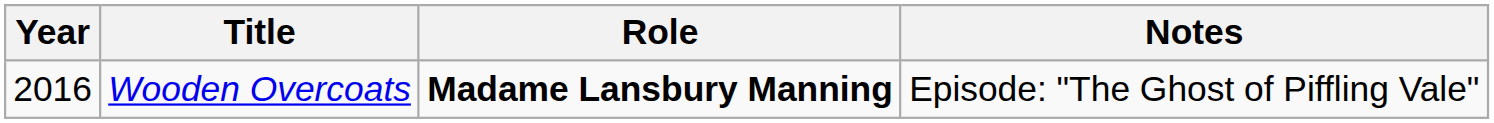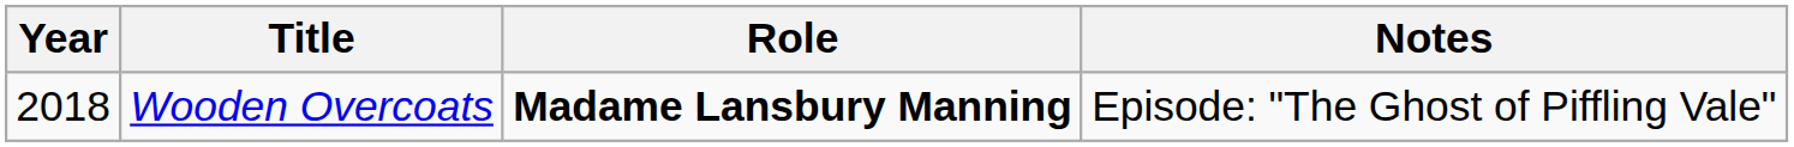 <table class="wikitable">
 <tr>
 <th>Year</th>
 <th>Title</th>
 <th>Role</th>
 <th>Notes</th>
 </tr>
 <tr>
-<td>2016</td>
+<td>2018</td>
 <td><em><a href='#'>Wooden Overcoats</a></em></td>
 <td><strong>Madame Lansbury Manning</strong></td>
 <td>Episode: "The Ghost of Piffling Vale"</td>
 </tr>
 </table>
